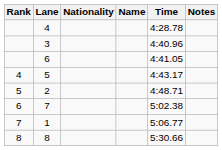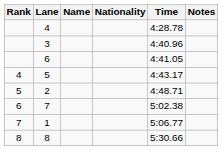 <table class="wikitable sortable" style="text-align:center">
 <tr>
 <th>Rank</th>
 <th>Lane</th>
+<th>Name</th>
 <th>Nationality</th>
-<th>Name</th>
 <th>Time</th>
 <th>Notes</th>
 </tr>
 <tr>
 <td></td>
 <td>4</td>
 <td align=left></td>
 <td align=left></td>
 <td>4:28.78</td>
 <td></td>
 </tr>
 <tr>
 <td></td>
 <td>3</td>
 <td align=left></td>
 <td align=left></td>
 <td>4:40.96</td>
 <td></td>
 </tr>
 <tr>
 <td></td>
 <td>6</td>
 <td align=left></td>
 <td align=left></td>
 <td>4:41.05</td>
 <td></td>
 </tr>
 <tr>
 <td>4</td>
 <td>5</td>
 <td align=left></td>
 <td align=left></td>
 <td>4:43.17</td>
 <td></td>
 </tr>
 <tr>
 <td>5</td>
 <td>2</td>
 <td align=left></td>
 <td align=left></td>
 <td>4:48.71</td>
 <td></td>
 </tr>
 <tr>
 <td>6</td>
 <td>7</td>
 <td align=left></td>
 <td align=left></td>
 <td>5:02.38</td>
 <td></td>
 </tr>
 <tr>
 <td>7</td>
 <td>1</td>
 <td align=left></td>
 <td align=left></td>
 <td>5:06.77</td>
 <td></td>
 </tr>
 <tr>
 <td>8</td>
 <td>8</td>
 <td align=left></td>
 <td align=left></td>
 <td>5:30.66</td>
 <td></td>
 </tr>
 </table>
